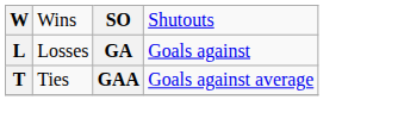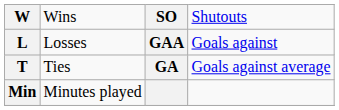 <table class="wikitable">
 <tr>
 <th>W</th>
 <td>Wins</td>
 <th>SO</th>
 <td><a href='#'>Shutouts</a></td>
 </tr>
 <tr>
 <th>L</th>
 <td>Losses</td>
-<th>GA</th>
+<th>GAA</th>
 <td><a href='#'>Goals against</a></td>
 </tr>
 <tr>
 <th>T</th>
 <td>Ties</td>
-<th>GAA</th>
+<th>GA</th>
 <td><a href='#'>Goals against average</a></td>
+</tr>
+<tr>
+<th>Min</th>
+<td>Minutes played</td>
+<th></th>
+<td></td>
 </tr>
 <tr>
 </tr>
 </table>
